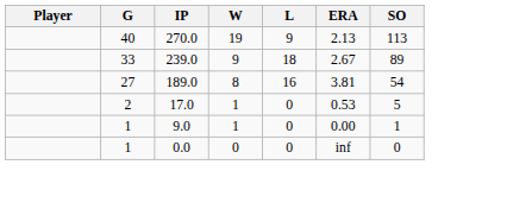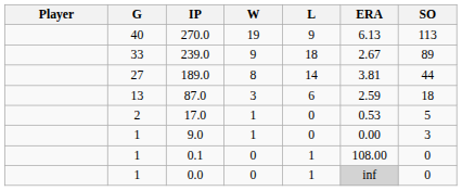 <table class="wikitable sortable">
 <tr>
 <th bgcolor="#DDDDFF" width="16%">Player</th>
 <th bgcolor="#DDDDFF" width="9%">G</th>
 <th bgcolor="#DDDDFF" width="9%">IP</th>
 <th bgcolor="#DDDDFF" width="9%">W</th>
 <th bgcolor="#DDDDFF" width="9%">L</th>
 <th bgcolor="#DDDDFF" width="9%">ERA</th>
 <th bgcolor="#DDDDFF" width="9%">SO</th>
 </tr>
 <tr align="center">
 <td></td>
 <td>40</td>
 <td>270.0</td>
 <td>19</td>
 <td>9</td>
-<td>2.13</td>
+<td>6.13</td>
 <td>113</td>
 </tr>
 <tr align="center">
 <td></td>
 <td>33</td>
 <td>239.0</td>
 <td>9</td>
 <td>18</td>
 <td>2.67</td>
 <td>89</td>
 </tr>
 <tr align="center">
 <td></td>
 <td>27</td>
 <td>189.0</td>
 <td>8</td>
-<td>16</td>
+<td>14</td>
 <td>3.81</td>
-<td>54</td>
+<td>44</td>
+</tr>
+<tr align="center">
+<td></td>
+<td>13</td>
+<td>87.0</td>
+<td>3</td>
+<td>6</td>
+<td>2.59</td>
+<td>18</td>
 </tr>
 <tr align="center">
 <td></td>
 <td>2</td>
 <td>17.0</td>
 <td>1</td>
 <td>0</td>
 <td>0.53</td>
 <td>5</td>
 </tr>
 <tr align="center">
 <td></td>
 <td>1</td>
 <td>9.0</td>
 <td>1</td>
 <td>0</td>
 <td>0.00</td>
+<td>3</td>
+</tr>
+<tr align="center">
+<td></td>
 <td>1</td>
+<td>0.1</td>
+<td>0</td>
+<td>1</td>
+<td>108.00</td>
+<td>0</td>
 </tr>
 <tr align="center">
 <td></td>
 <td>1</td>
 <td>0.0</td>
 <td>0</td>
-<td>0</td>
-<td>inf</td>
+<td>1</td>
+<td style="background: lightgrey;">inf</td>
 <td>0</td>
 </tr>
 </table>
